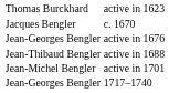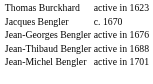 <table>
 <tr>
 <td>Thomas Burckhard</td>
 <td>active in 1623</td>
 </tr>
 <tr>
 <td>Jacques Bengler</td>
 <td>c. 1670</td>
 </tr>
 <tr>
 <td>Jean-Georges Bengler</td>
 <td>active in 1676</td>
 </tr>
 <tr>
 <td>Jean-Thibaud Bengler</td>
 <td>active in 1688</td>
 </tr>
 <tr>
 <td>Jean-Michel Bengler</td>
 <td>active in 1701</td>
 </tr>
-<tr>
-<td>Jean-Georges Bengler</td>
-<td>1717–1740</td>
-</tr>
 </table>
